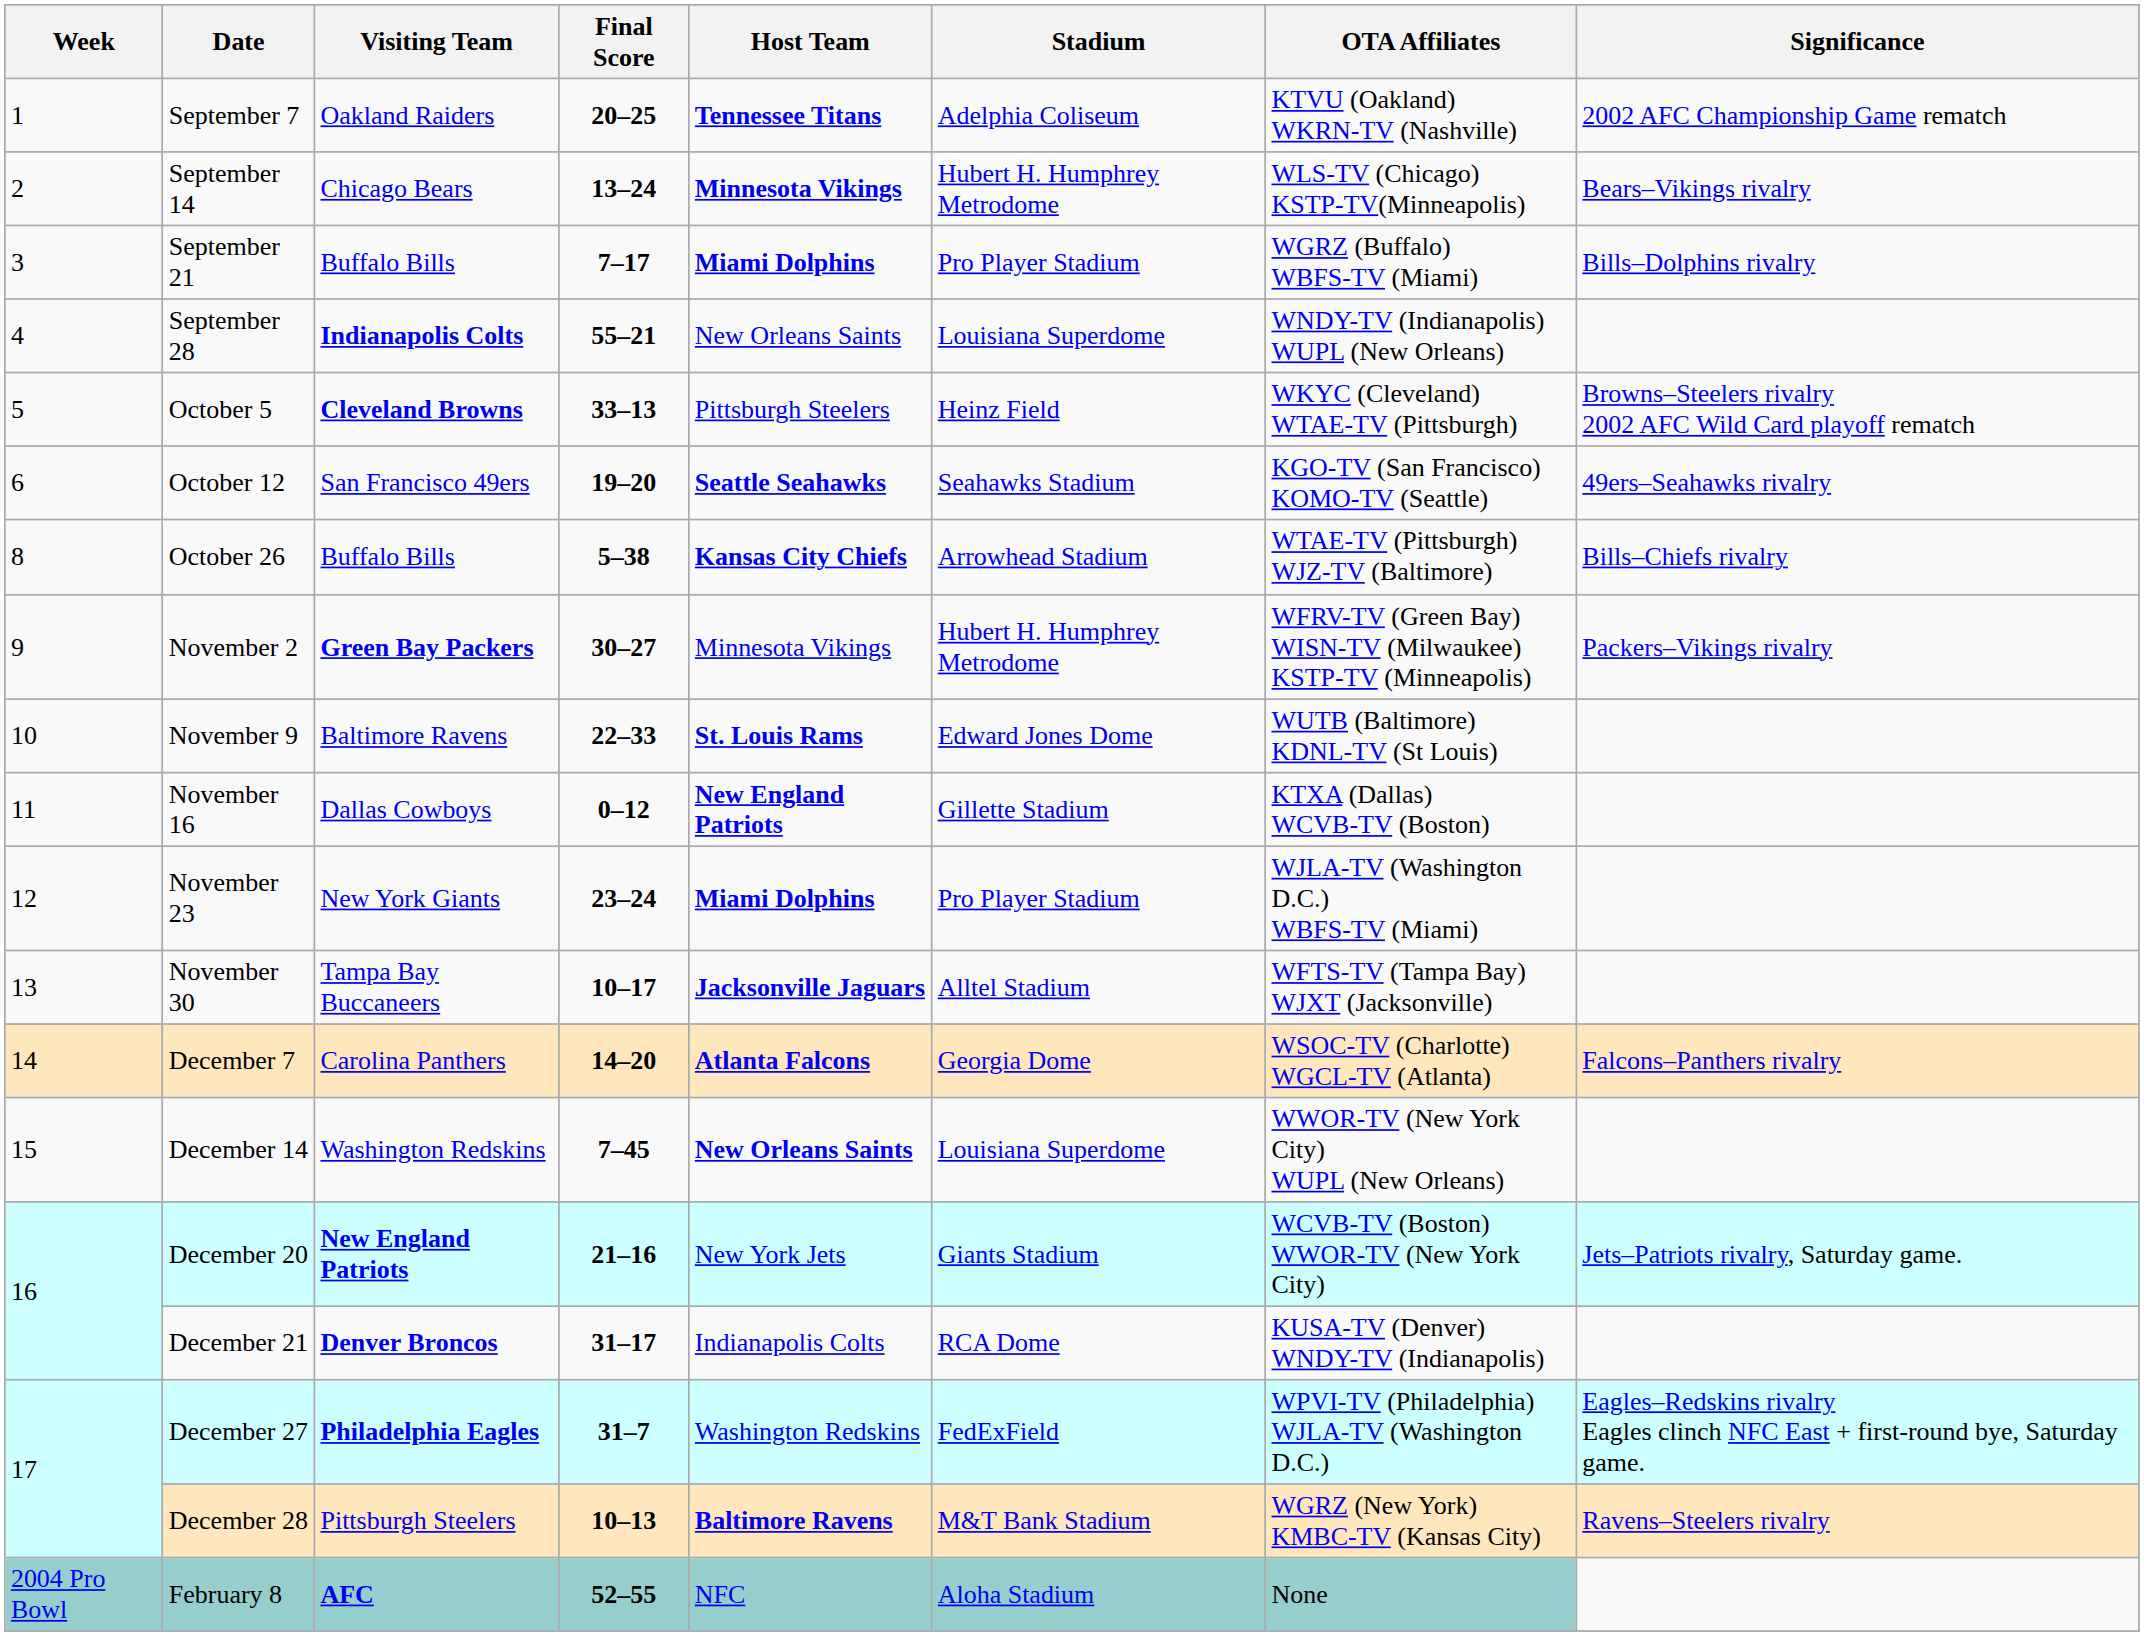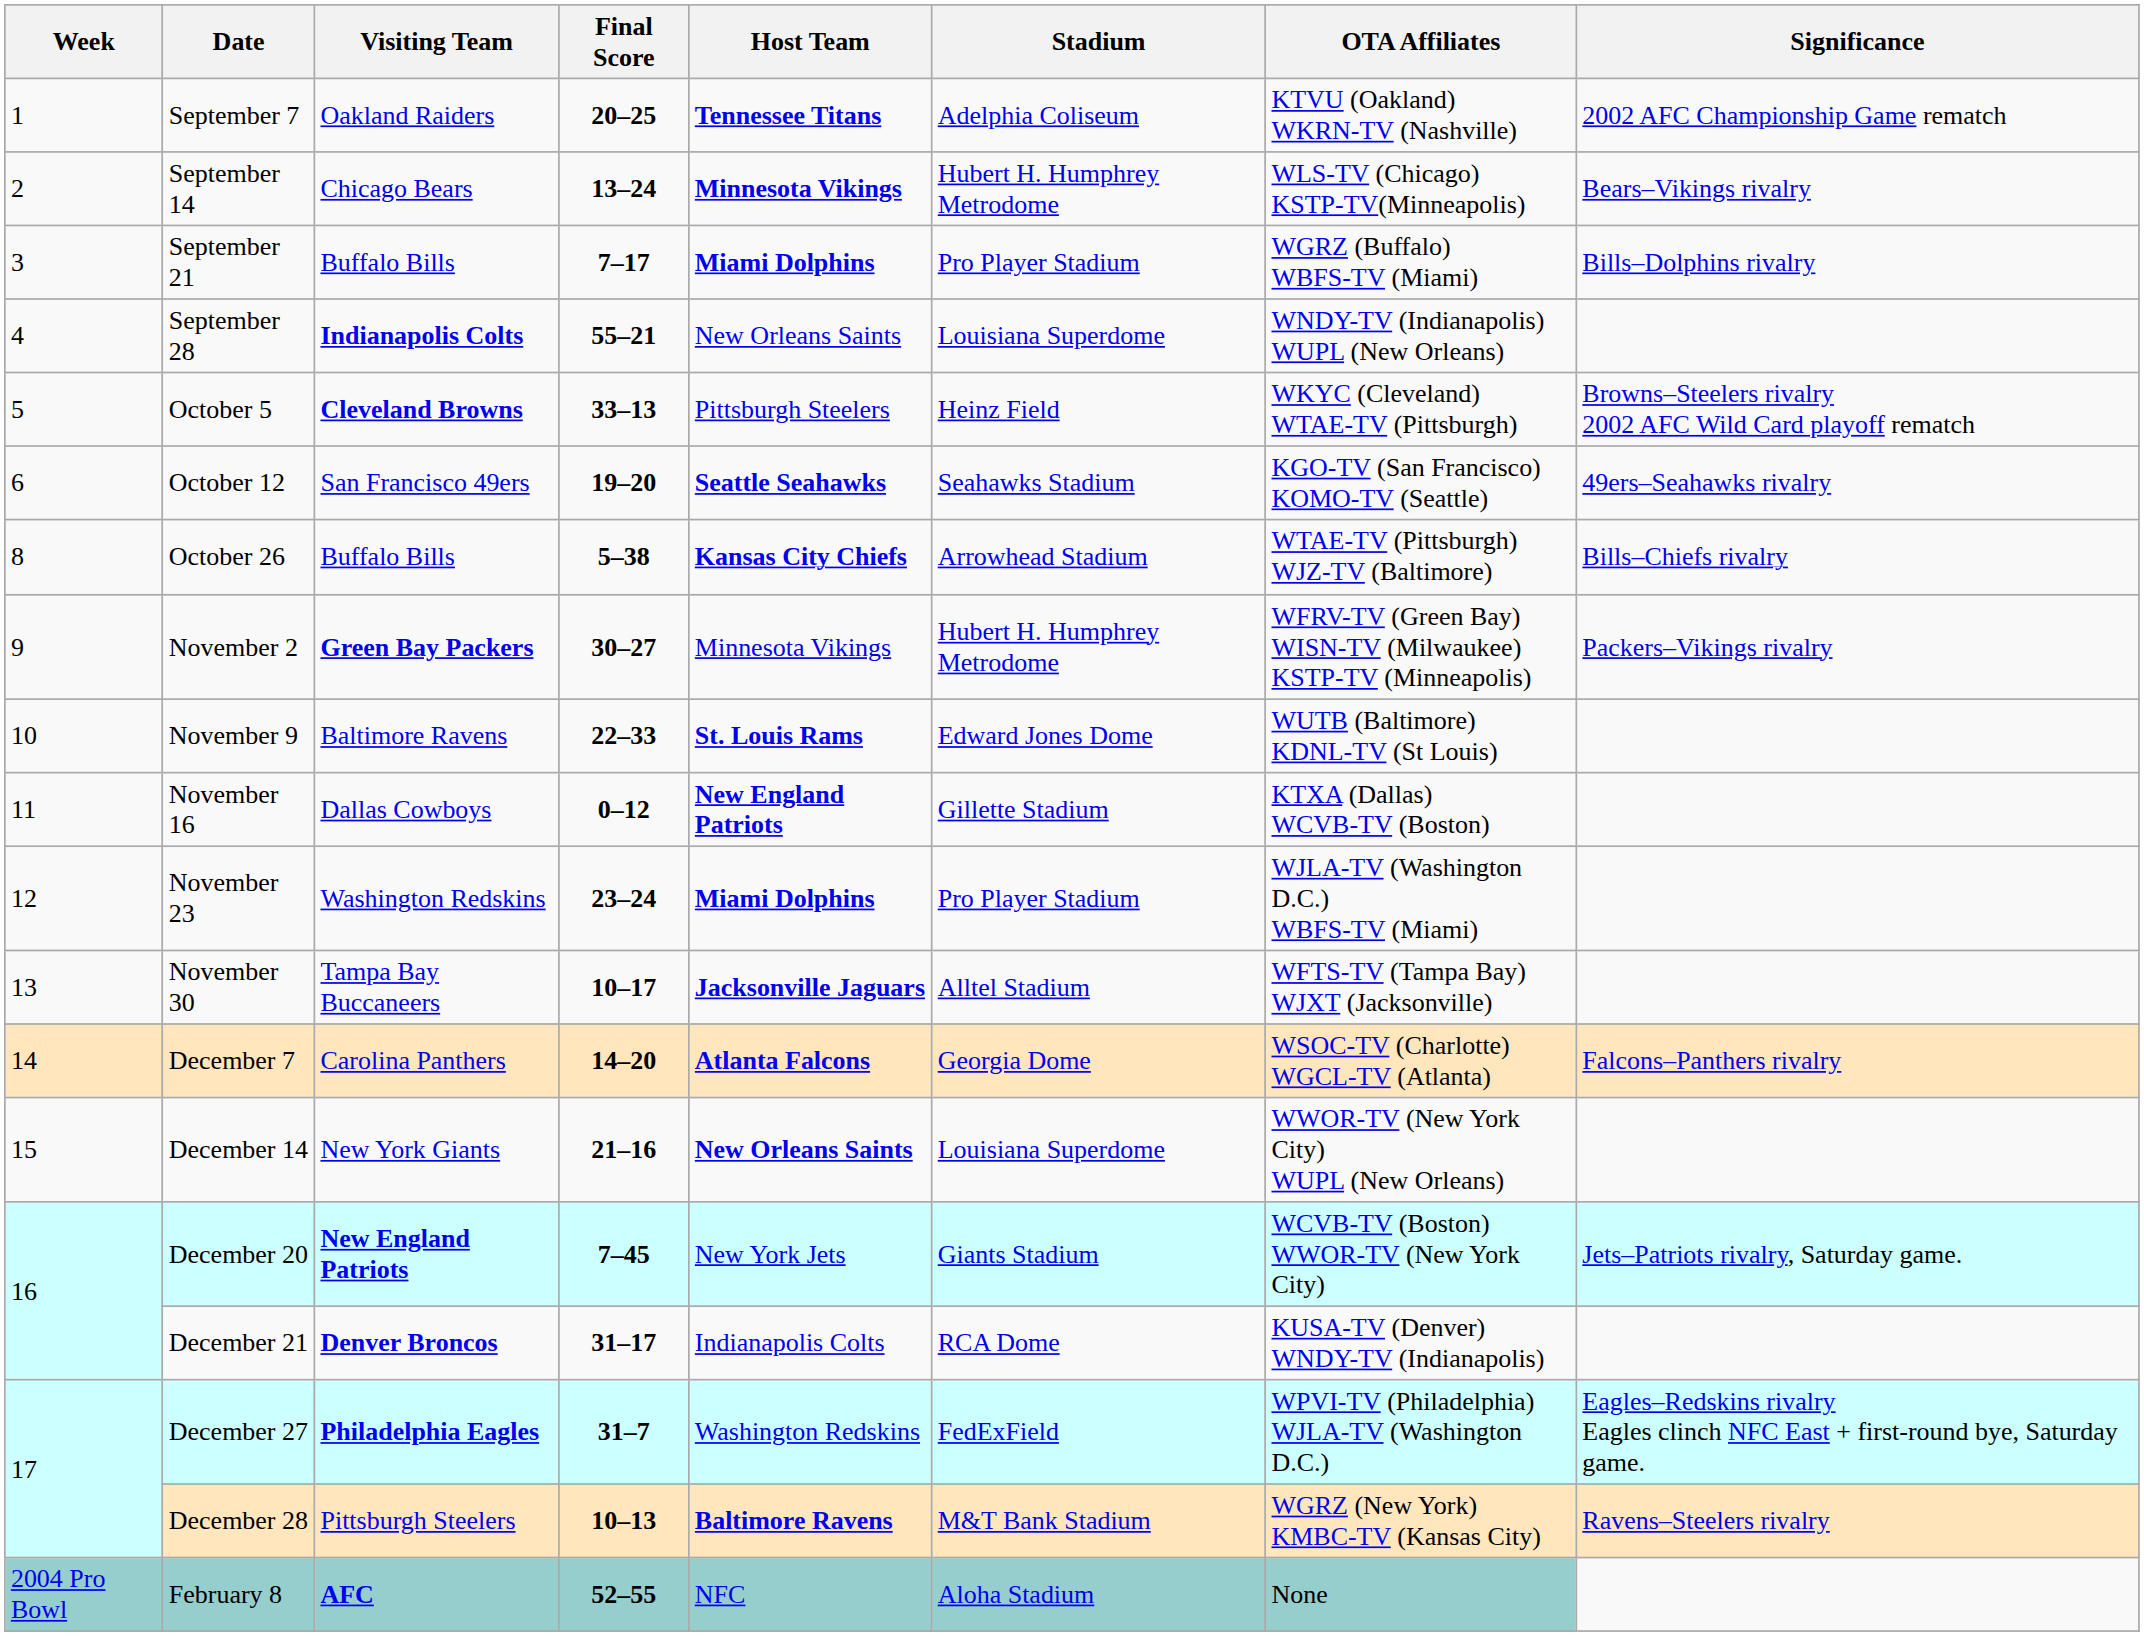 <table class="wikitable" style="font-size: 95%;">
 <tr>
 <th>Week</th>
 <th>Date</th>
 <th>Visiting Team</th>
 <th>Final Score</th>
 <th>Host Team</th>
 <th>Stadium</th>
 <th>OTA Affiliates</th>
 <th>Significance</th>
 </tr>
 <tr>
 <td>1</td>
 <td>September 7</td>
 <td><a href='#'>Oakland Raiders</a></td>
 <td align="center"><strong>20–25</strong></td>
 <td><strong><a href='#'>Tennessee Titans</a></strong></td>
 <td><a href='#'>Adelphia Coliseum</a></td>
 <td><a href='#'>KTVU</a> (Oakland)<br><a href='#'>WKRN-TV</a> (Nashville)</td>
 <td><a href='#'>2002 AFC Championship Game</a> rematch</td>
 </tr>
 <tr>
 <td>2</td>
 <td>September 14</td>
 <td><a href='#'>Chicago Bears</a></td>
 <td align="center"><strong>13–24</strong></td>
 <td><strong><a href='#'>Minnesota Vikings</a></strong></td>
 <td><a href='#'>Hubert H. Humphrey Metrodome</a></td>
 <td><a href='#'>WLS-TV</a> (Chicago)<br><a href='#'>KSTP-TV</a>(Minneapolis)</td>
 <td><a href='#'>Bears–Vikings rivalry</a></td>
 </tr>
 <tr>
 <td>3</td>
 <td>September 21</td>
 <td><a href='#'>Buffalo Bills</a></td>
 <td align="center"><strong>7–17</strong></td>
 <td><strong><a href='#'>Miami Dolphins</a></strong></td>
 <td><a href='#'>Pro Player Stadium</a></td>
 <td><a href='#'>WGRZ</a> (Buffalo)<br><a href='#'>WBFS-TV</a> (Miami)</td>
 <td><a href='#'>Bills–Dolphins rivalry</a></td>
 </tr>
 <tr>
 <td>4</td>
 <td>September 28</td>
 <td><strong><a href='#'>Indianapolis Colts</a></strong></td>
 <td align="center"><strong>55–21</strong></td>
 <td><a href='#'>New Orleans Saints</a></td>
 <td><a href='#'>Louisiana Superdome</a></td>
 <td><a href='#'>WNDY-TV</a> (Indianapolis)<br><a href='#'>WUPL</a> (New Orleans)</td>
 <td></td>
 </tr>
 <tr>
 <td>5</td>
 <td>October 5</td>
 <td><strong><a href='#'>Cleveland Browns</a></strong></td>
 <td align="center"><strong>33–13</strong></td>
 <td><a href='#'>Pittsburgh Steelers</a></td>
 <td><a href='#'>Heinz Field</a></td>
 <td><a href='#'>WKYC</a> (Cleveland)<br><a href='#'>WTAE-TV</a> (Pittsburgh)</td>
 <td><a href='#'>Browns–Steelers rivalry</a><br><a href='#'>2002 AFC Wild Card playoff</a> rematch</td>
 </tr>
 <tr>
 <td>6</td>
 <td>October 12</td>
 <td><a href='#'>San Francisco 49ers</a></td>
 <td align="center"><strong>19–20</strong></td>
 <td><strong><a href='#'>Seattle Seahawks</a></strong></td>
 <td><a href='#'>Seahawks Stadium</a></td>
 <td><a href='#'>KGO-TV</a> (San Francisco)<br><a href='#'>KOMO-TV</a> (Seattle)</td>
 <td><a href='#'>49ers–Seahawks rivalry</a></td>
 </tr>
 <tr>
 <td>8</td>
 <td>October 26</td>
 <td><a href='#'>Buffalo Bills</a></td>
 <td align="center"><strong>5–38</strong></td>
 <td><strong><a href='#'>Kansas City Chiefs</a></strong></td>
 <td><a href='#'>Arrowhead Stadium</a></td>
 <td><a href='#'>WTAE-TV</a> (Pittsburgh)<br><a href='#'>WJZ-TV</a> (Baltimore)</td>
 <td><a href='#'>Bills–Chiefs rivalry</a></td>
 </tr>
 <tr>
 <td>9</td>
 <td>November 2</td>
 <td><strong><a href='#'>Green Bay Packers</a></strong></td>
 <td align="center"><strong>30–27</strong></td>
 <td><a href='#'>Minnesota Vikings</a></td>
 <td><a href='#'>Hubert H. Humphrey Metrodome</a></td>
 <td><a href='#'>WFRV-TV</a> (Green Bay)<br><a href='#'>WISN-TV</a> (Milwaukee)<br><a href='#'>KSTP-TV</a> (Minneapolis)</td>
 <td><a href='#'>Packers–Vikings rivalry</a></td>
 </tr>
 <tr>
 <td>10</td>
 <td>November 9</td>
 <td><a href='#'>Baltimore Ravens</a></td>
 <td align="center"><strong>22–33</strong></td>
 <td><strong><a href='#'>St. Louis Rams</a></strong></td>
 <td><a href='#'>Edward Jones Dome</a></td>
 <td><a href='#'>WUTB</a> (Baltimore)<br><a href='#'>KDNL-TV</a> (St Louis)</td>
 <td></td>
 </tr>
 <tr>
 <td>11</td>
 <td>November 16</td>
 <td><a href='#'>Dallas Cowboys</a></td>
 <td align="center"><strong>0–12</strong></td>
 <td><strong><a href='#'>New England Patriots</a></strong></td>
 <td><a href='#'>Gillette Stadium</a></td>
 <td><a href='#'>KTXA</a> (Dallas)<br><a href='#'>WCVB-TV</a> (Boston)</td>
 <td></td>
 </tr>
 <tr>
 <td>12</td>
 <td>November 23</td>
-<td><a href='#'>New York Giants</a></td>
+<td><a href='#'>Washington Redskins</a></td>
 <td align="center"><strong>23–24</strong></td>
 <td><strong><a href='#'>Miami Dolphins</a></strong></td>
 <td><a href='#'>Pro Player Stadium</a></td>
 <td><a href='#'>WJLA-TV</a> (Washington D.C.)<br><a href='#'>WBFS-TV</a> (Miami)</td>
 <td></td>
 </tr>
 <tr>
 <td>13</td>
 <td>November 30</td>
 <td><a href='#'>Tampa Bay Buccaneers</a></td>
 <td align="center"><strong>10–17</strong></td>
 <td><strong><a href='#'>Jacksonville Jaguars</a></strong></td>
 <td><a href='#'>Alltel Stadium</a></td>
 <td><a href='#'>WFTS-TV</a> (Tampa Bay)<br><a href='#'>WJXT</a> (Jacksonville)</td>
 <td></td>
 </tr>
 <tr bgcolor="#FFE6BD">
 <td>14</td>
 <td>December 7</td>
 <td><a href='#'>Carolina Panthers</a></td>
 <td align="center"><strong>14–20</strong></td>
 <td><strong><a href='#'>Atlanta Falcons</a></strong></td>
 <td><a href='#'>Georgia Dome</a></td>
 <td><a href='#'>WSOC-TV</a> (Charlotte)<br><a href='#'>WGCL-TV</a> (Atlanta)</td>
 <td><a href='#'>Falcons–Panthers rivalry</a></td>
 </tr>
 <tr>
 <td>15</td>
 <td>December 14</td>
-<td><a href='#'>Washington Redskins</a></td>
-<td align="center"><strong>7–45</strong></td>
+<td><a href='#'>New York Giants</a></td>
+<td align="center"><strong>21–16</strong></td>
 <td><strong><a href='#'>New Orleans Saints</a></strong></td>
 <td><a href='#'>Louisiana Superdome</a></td>
 <td><a href='#'>WWOR-TV</a> (New York City)<br><a href='#'>WUPL</a> (New Orleans)</td>
 <td></td>
 </tr>
 <tr bgcolor="#ccffff">
 <td rowspan="2">16</td>
 <td>December 20</td>
 <td><strong><a href='#'>New England Patriots</a></strong></td>
-<td align="center"><strong>21–16</strong></td>
+<td align="center"><strong>7–45</strong></td>
 <td><a href='#'>New York Jets</a></td>
 <td><a href='#'>Giants Stadium</a></td>
 <td><a href='#'>WCVB-TV</a> (Boston)<br><a href='#'>WWOR-TV</a> (New York City)</td>
 <td><a href='#'>Jets–Patriots rivalry</a>, Saturday game.</td>
 </tr>
 <tr>
 <td>December 21</td>
 <td><strong><a href='#'>Denver Broncos</a></strong></td>
 <td align="center"><strong>31–17</strong></td>
 <td><a href='#'>Indianapolis Colts</a></td>
 <td><a href='#'>RCA Dome</a></td>
 <td><a href='#'>KUSA-TV</a> (Denver)<br><a href='#'>WNDY-TV</a> (Indianapolis)</td>
 <td></td>
 </tr>
 <tr bgcolor="#ccffff">
 <td rowspan="2">17</td>
 <td>December 27</td>
 <td><strong><a href='#'>Philadelphia Eagles</a></strong></td>
 <td align="center"><strong>31–7</strong></td>
 <td><a href='#'>Washington Redskins</a></td>
 <td><a href='#'>FedExField</a></td>
 <td><a href='#'>WPVI-TV</a> (Philadelphia)<br><a href='#'>WJLA-TV</a> (Washington D.C.)</td>
 <td><a href='#'>Eagles–Redskins rivalry</a><br>Eagles clinch <a href='#'>NFC East</a> + first-round bye, Saturday game.</td>
 </tr>
 <tr bgcolor="#FFE6BD">
 <td>December 28</td>
 <td><a href='#'>Pittsburgh Steelers</a></td>
 <td align="center"><strong>10–13</strong></td>
 <td><strong><a href='#'>Baltimore Ravens</a></strong></td>
 <td><a href='#'>M&T Bank Stadium</a></td>
 <td><a href='#'>WGRZ</a> (New York)<br><a href='#'>KMBC-TV</a> (Kansas City)</td>
 <td><a href='#'>Ravens–Steelers rivalry</a></td>
 </tr>
 <tr bgcolor="#96CDCD">
 <td><a href='#'>2004 Pro Bowl</a></td>
 <td>February 8</td>
 <td><strong><a href='#'>AFC</a></strong></td>
 <td align="center"><strong>52–55</strong></td>
 <td><a href='#'>NFC</a></td>
 <td><a href='#'>Aloha Stadium</a></td>
 <td>None</td>
 </tr>
 </table>
